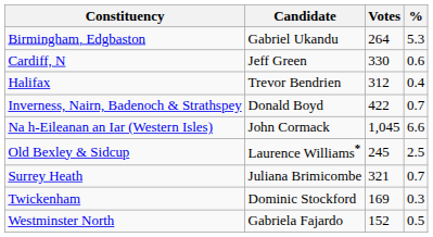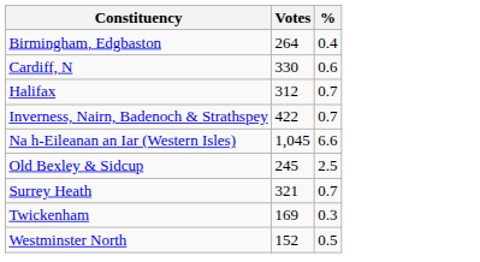 <table class="wikitable">
 <tr>
 <th>Constituency</th>
-<th>Candidate</th>
 <th>Votes</th>
 <th>%</th>
 </tr>
 <tr>
 <td><a href='#'>Birmingham, Edgbaston</a></td>
-<td>Gabriel Ukandu</td>
 <td>264</td>
-<td>5.3</td>
+<td>0.4</td>
 </tr>
 <tr>
 <td><a href='#'>Cardiff, N</a></td>
-<td>Jeff Green</td>
 <td>330</td>
 <td>0.6</td>
 </tr>
 <tr>
 <td><a href='#'>Halifax</a></td>
-<td>Trevor Bendrien</td>
 <td>312</td>
-<td>0.4</td>
+<td>0.7</td>
 </tr>
 <tr>
 <td><a href='#'>Inverness, Nairn, Badenoch & Strathspey</a></td>
-<td>Donald Boyd</td>
 <td>422</td>
 <td>0.7</td>
 </tr>
 <tr>
 <td><a href='#'>Na h-Eileanan an Iar (Western Isles)</a></td>
-<td>John Cormack</td>
 <td>1,045</td>
 <td>6.6</td>
 </tr>
 <tr>
 <td><a href='#'>Old Bexley & Sidcup</a></td>
-<td>Laurence Williams<sup><strong>*</strong></sup></td>
 <td>245</td>
 <td>2.5</td>
 </tr>
 <tr>
 <td><a href='#'>Surrey Heath</a></td>
-<td>Juliana Brimicombe</td>
 <td>321</td>
 <td>0.7</td>
 </tr>
 <tr>
 <td><a href='#'>Twickenham</a></td>
-<td>Dominic Stockford</td>
 <td>169</td>
 <td>0.3</td>
 </tr>
 <tr>
 <td><a href='#'>Westminster North</a></td>
-<td>Gabriela Fajardo</td>
 <td>152</td>
 <td>0.5</td>
 </tr>
 </table>
